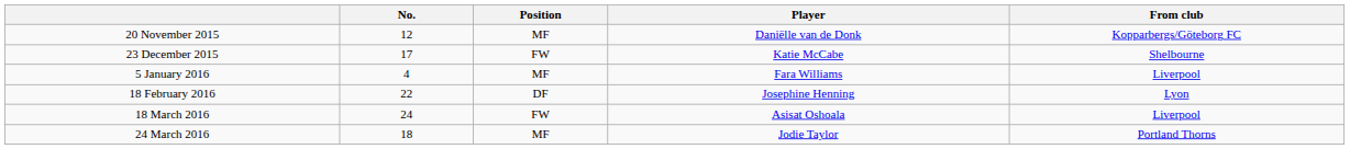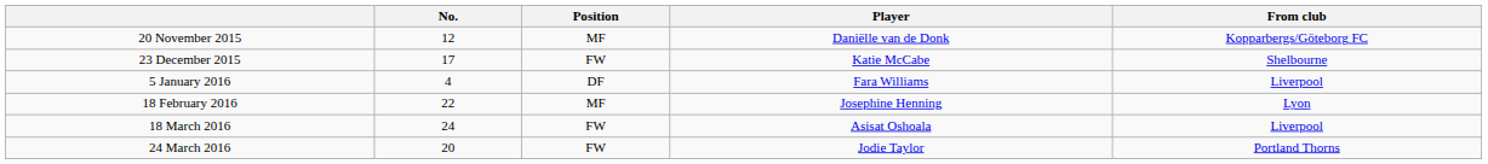 <table class="wikitable sortable" style="width:95%; text-align:center; font-size:85%; text-align:center;">
 <tr>
 <th width="25%"></th>
 <th width="10%">No.</th>
 <th width="10%">Position</th>
 <th>Player</th>
 <th width="25%">From club</th>
 </tr>
 <tr>
 <td>20 November 2015</td>
 <td>12</td>
 <td>MF</td>
 <td> <a href='#'>Daniëlle van de Donk</a></td>
 <td> <a href='#'>Kopparbergs/Göteborg FC</a></td>
 </tr>
 <tr>
 <td>23 December 2015</td>
 <td>17</td>
 <td>FW</td>
 <td> <a href='#'>Katie McCabe</a></td>
 <td> <a href='#'>Shelbourne</a></td>
 </tr>
 <tr>
 <td>5 January 2016</td>
 <td>4</td>
-<td>MF</td>
+<td>DF</td>
 <td> <a href='#'>Fara Williams</a></td>
 <td> <a href='#'>Liverpool</a></td>
 </tr>
 <tr>
 <td>18 February 2016</td>
 <td>22</td>
-<td>DF</td>
+<td>MF</td>
 <td> <a href='#'>Josephine Henning</a></td>
 <td> <a href='#'>Lyon</a></td>
 </tr>
 <tr>
 <td>18 March 2016</td>
 <td>24</td>
 <td>FW</td>
 <td> <a href='#'>Asisat Oshoala</a></td>
 <td> <a href='#'>Liverpool</a></td>
 </tr>
 <tr>
 <td>24 March 2016</td>
-<td>18</td>
-<td>MF</td>
+<td>20</td>
+<td>FW</td>
 <td> <a href='#'>Jodie Taylor</a></td>
 <td> <a href='#'>Portland Thorns</a></td>
 </tr>
 </table>
